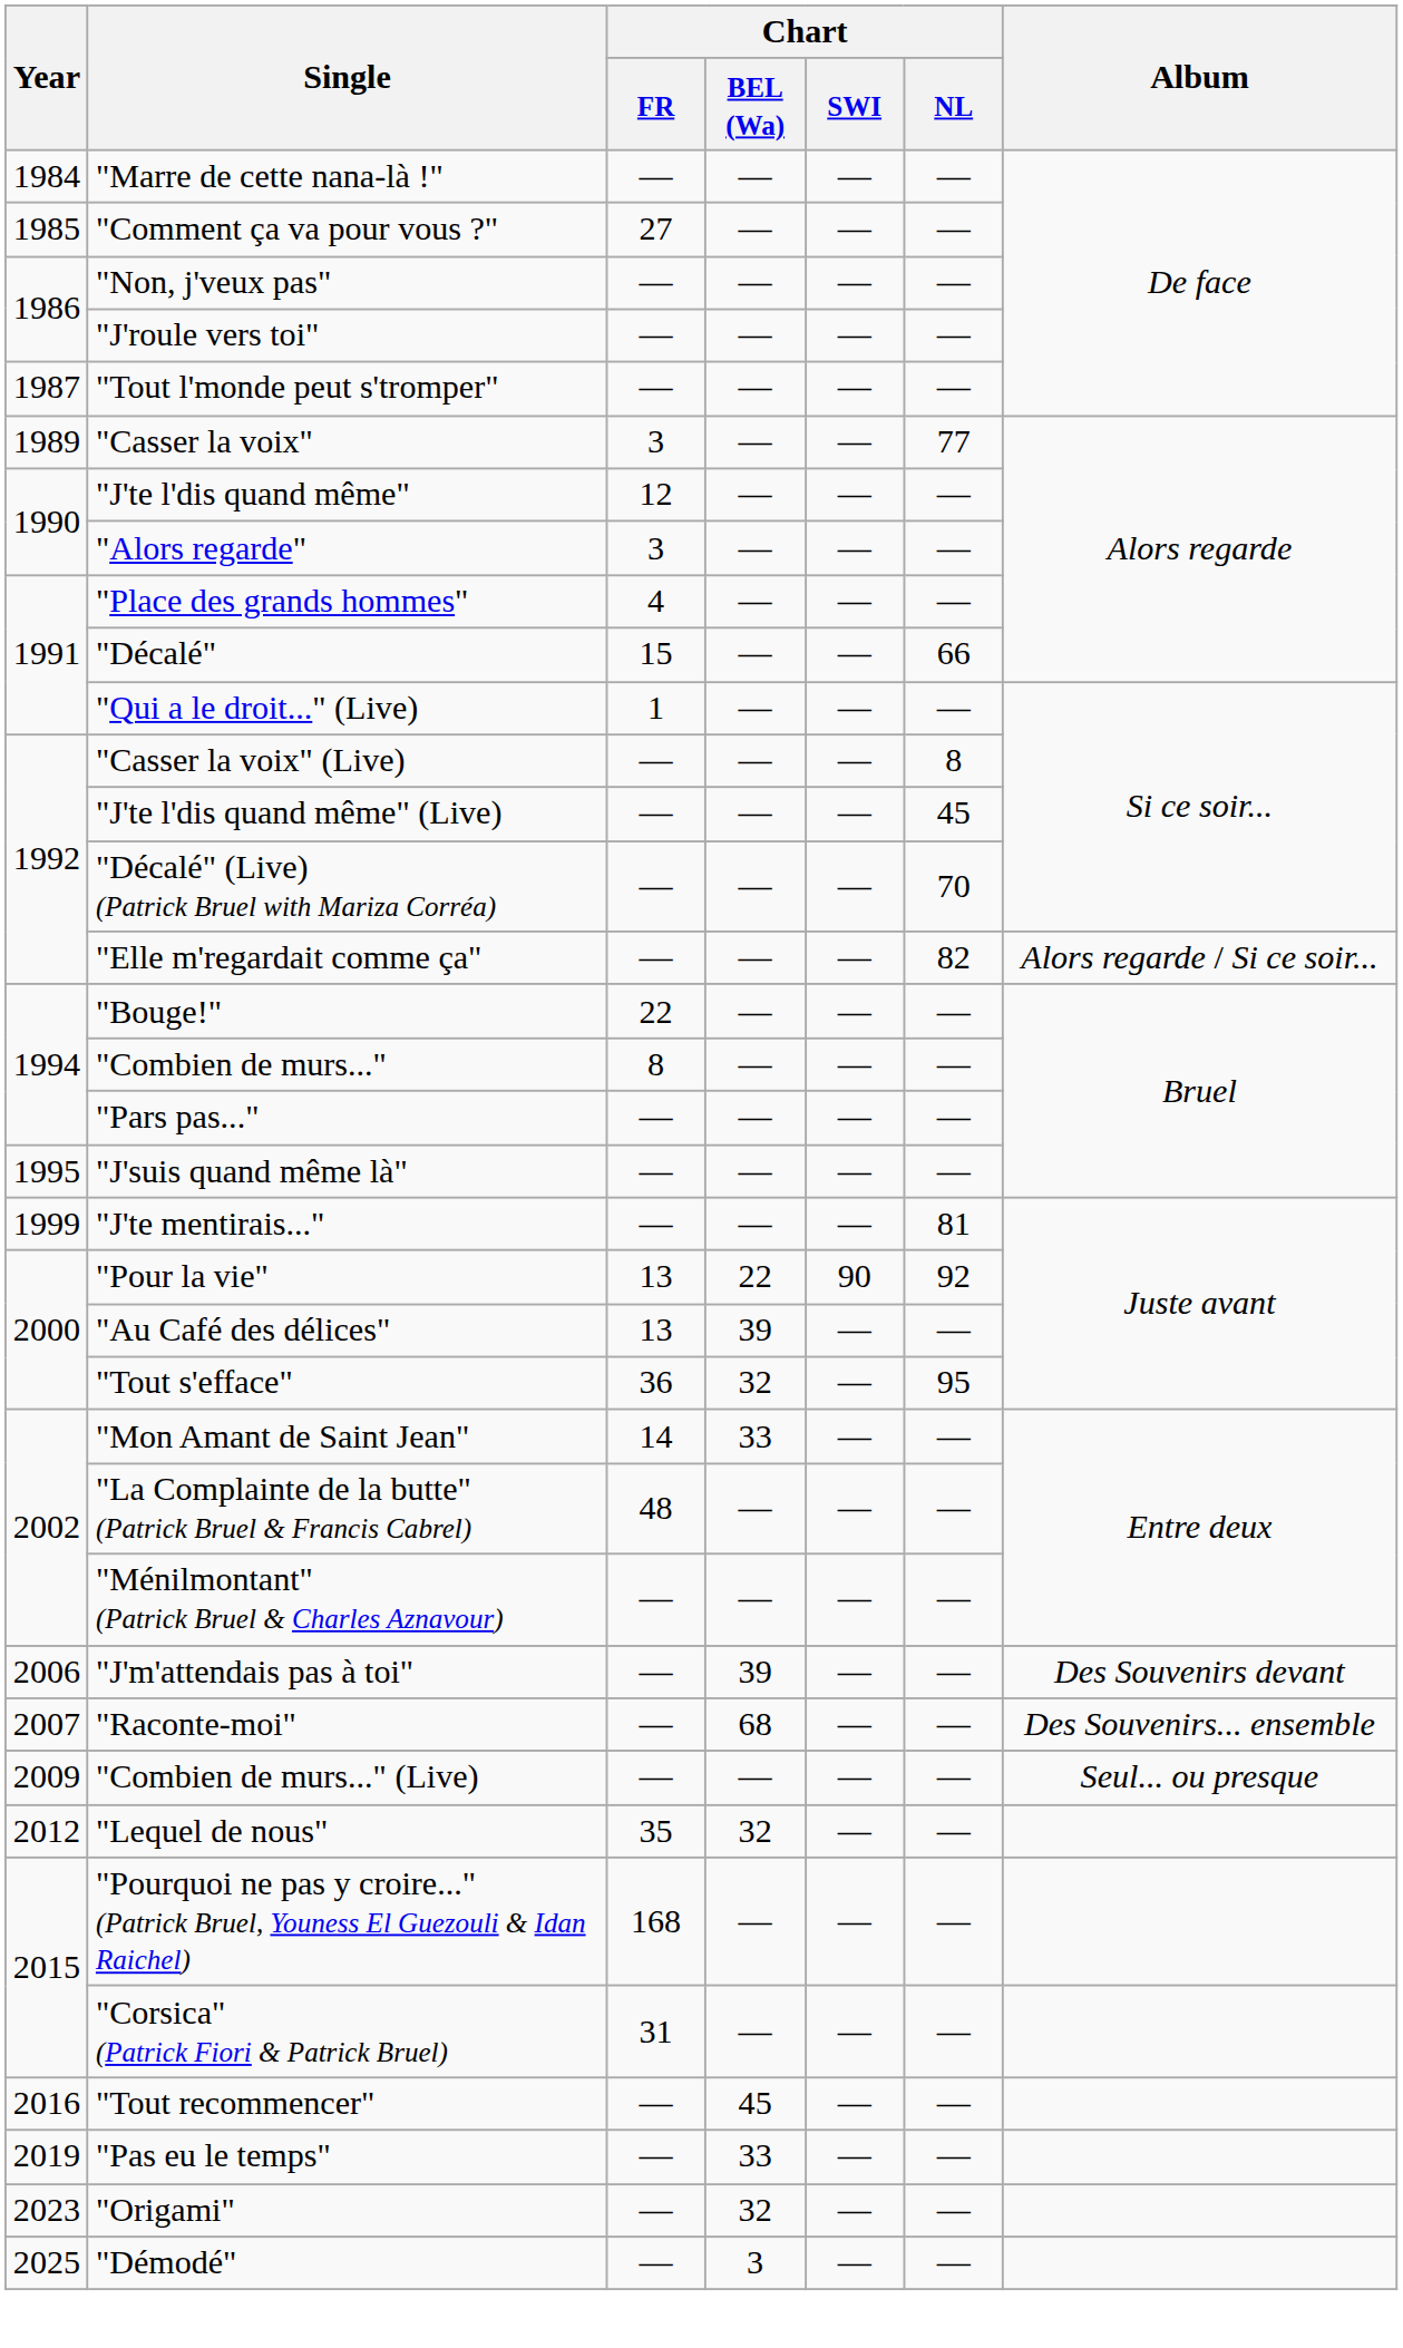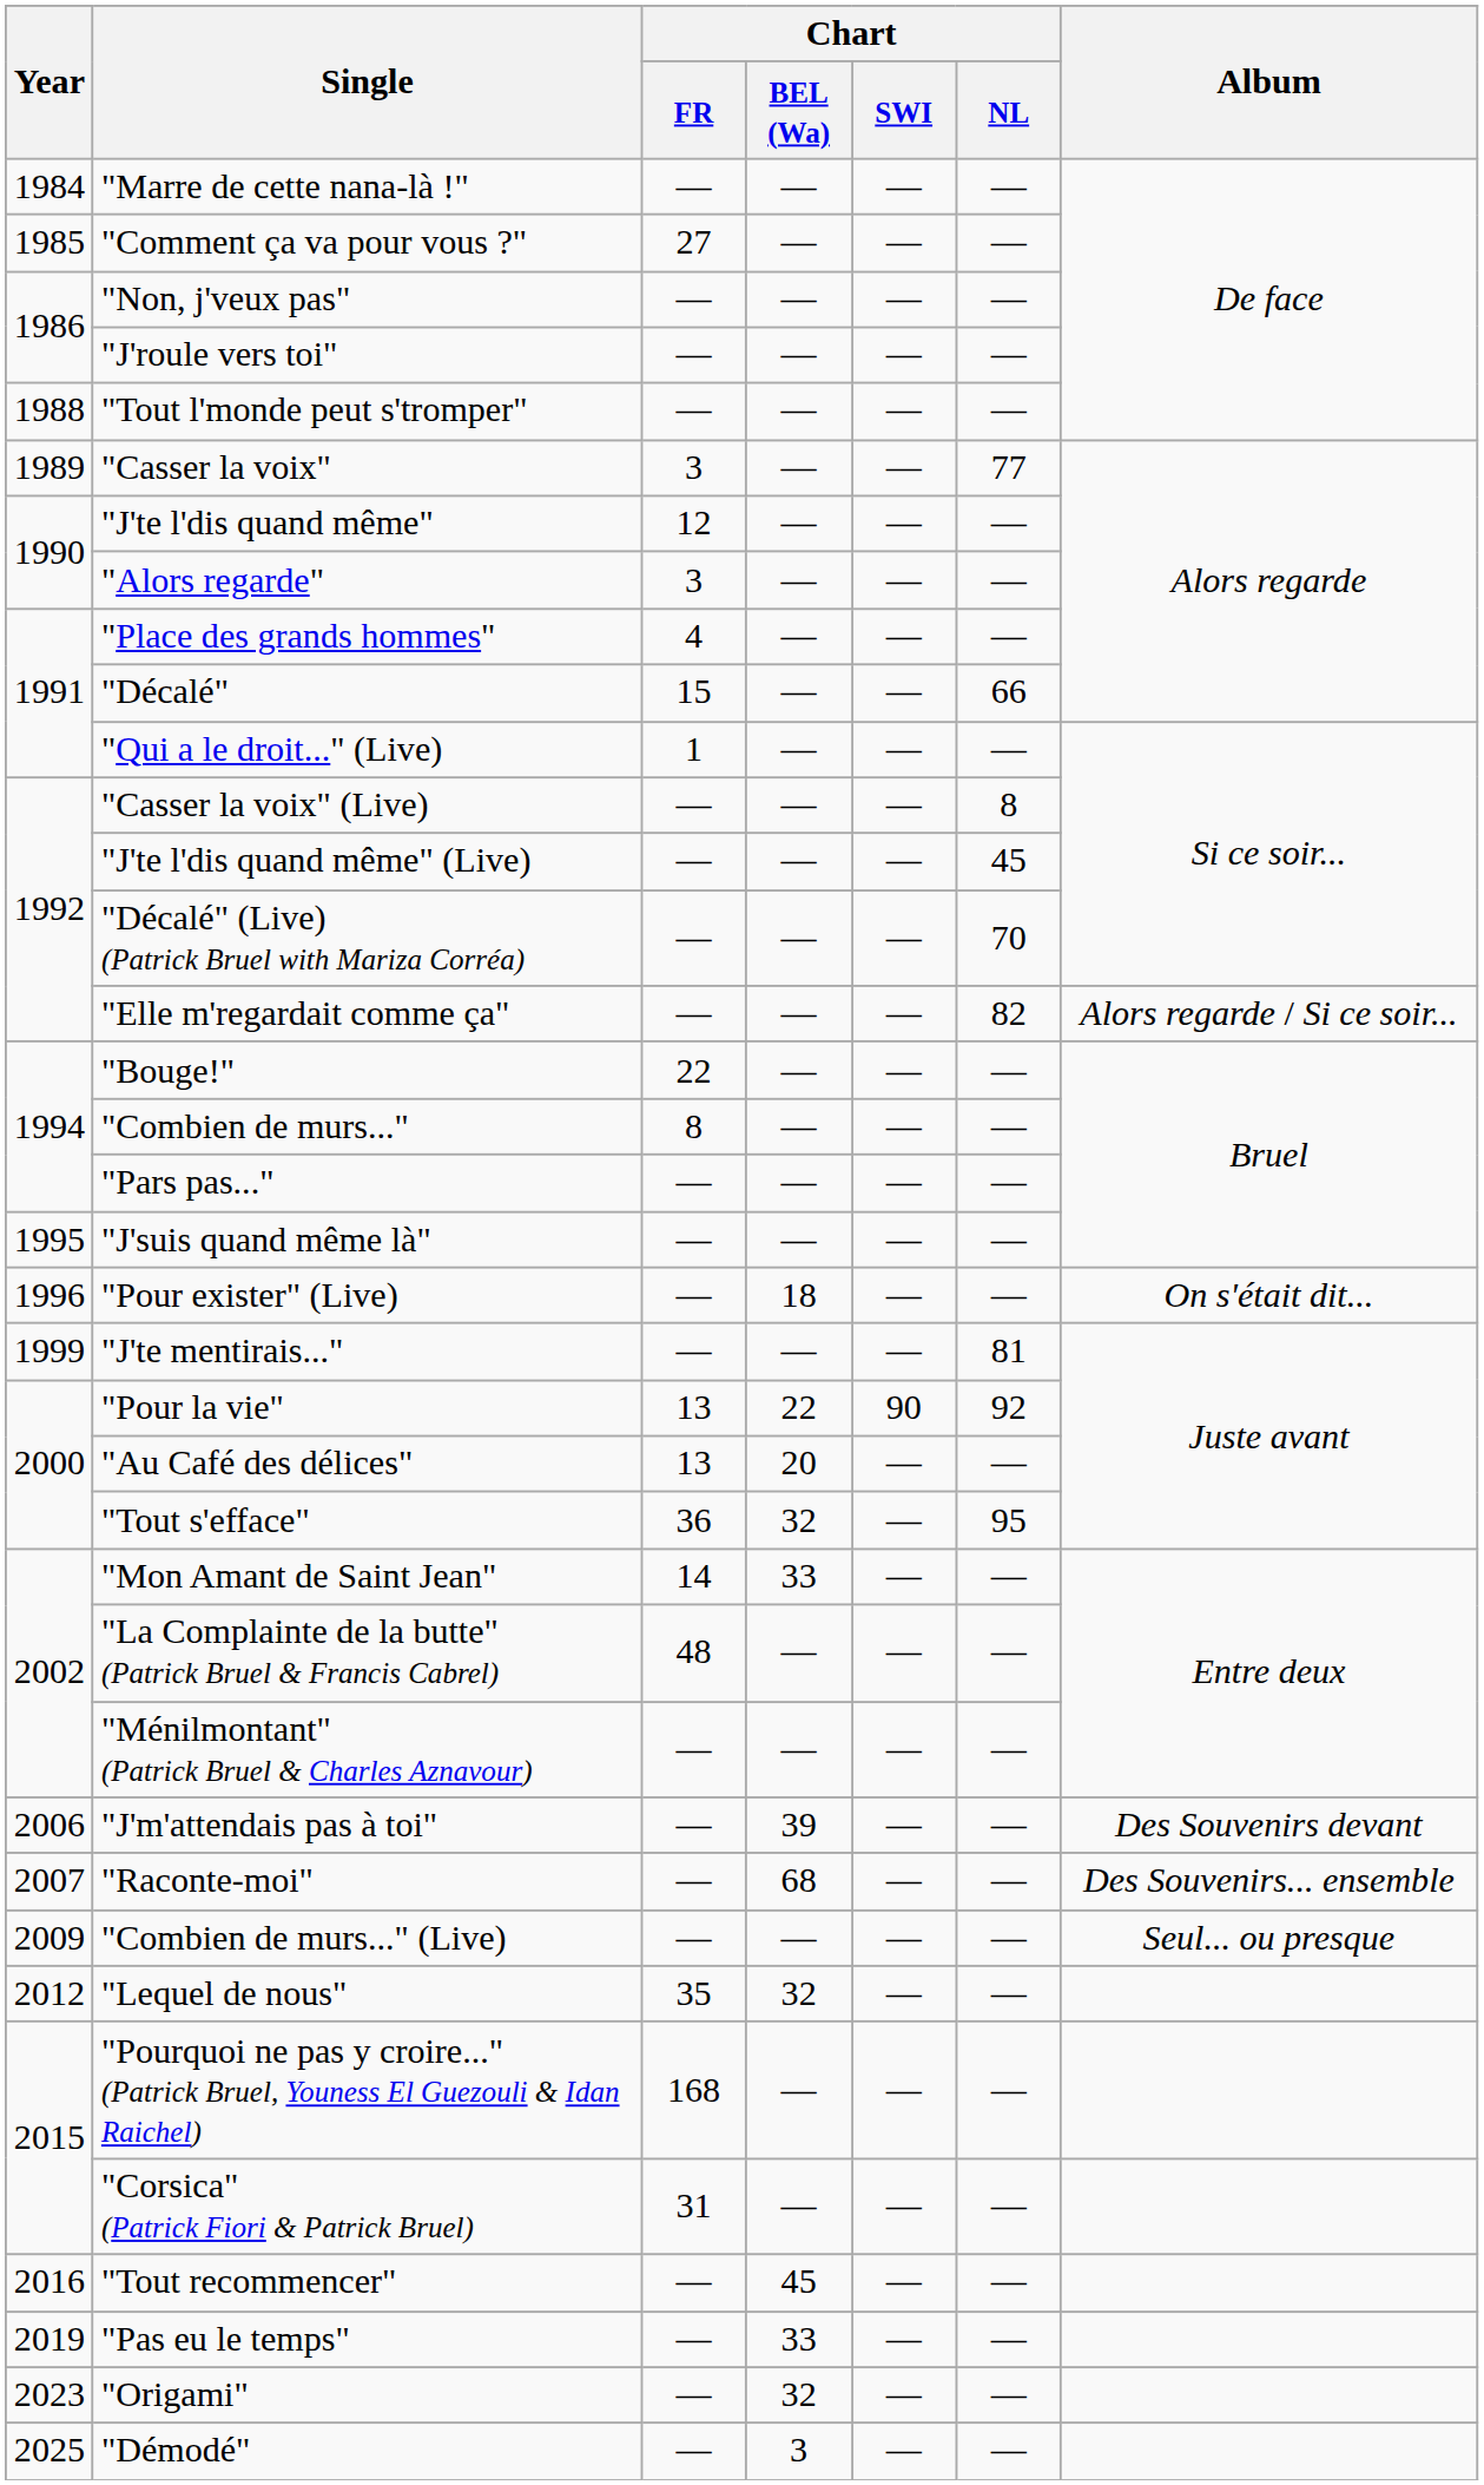 <table class="wikitable">
 <tr>
 <th align="center" rowspan="2" width="10">Year</th>
 <th align="center" rowspan="2" width="240">Single</th>
 <th align="center" colspan="4">Chart</th>
 <th align="center" rowspan="2" width="180">Album</th>
 </tr>
 <tr>
 <th width="40"><small><a href='#'>FR</a></small></th>
 <th width="40"><small><a href='#'>BEL <br>(Wa)</a></small><br></th>
 <th width="40"><small><a href='#'>SWI</a></small></th>
 <th width="40"><small><a href='#'>NL</a></small></th>
 </tr>
 <tr>
 <td align="center">1984</td>
 <td>"Marre de cette nana-là !"</td>
 <td align="center">—</td>
 <td align="center">—</td>
 <td align="center">—</td>
 <td align="center">—</td>
 <td align="center" rowspan="5"><em>De face</em></td>
 </tr>
 <tr>
 <td align="center">1985</td>
 <td>"Comment ça va pour vous ?"</td>
 <td align="center">27</td>
 <td align="center">—</td>
 <td align="center">—</td>
 <td align="center">—</td>
 </tr>
 <tr>
 <td align="center" rowspan="2">1986</td>
 <td>"Non, j'veux pas"</td>
 <td align="center">—</td>
 <td align="center">—</td>
 <td align="center">—</td>
 <td align="center">—</td>
 </tr>
 <tr>
 <td>"J'roule vers toi"</td>
 <td align="center">—</td>
 <td align="center">—</td>
 <td align="center">—</td>
 <td align="center">—</td>
 </tr>
 <tr>
-<td align="center">1987</td>
+<td align="center">1988</td>
 <td>"Tout l'monde peut s'tromper"</td>
 <td align="center">—</td>
 <td align="center">—</td>
 <td align="center">—</td>
 <td align="center">—</td>
 </tr>
 <tr>
 <td align="center">1989</td>
 <td>"Casser la voix"</td>
 <td align="center">3</td>
 <td align="center">—</td>
 <td align="center">—</td>
 <td align="center">77</td>
 <td align="center" rowspan="5"><em>Alors regarde</em></td>
 </tr>
 <tr>
 <td align="center" rowspan="2">1990</td>
 <td>"J'te l'dis quand même"</td>
 <td align="center">12</td>
 <td align="center">—</td>
 <td align="center">—</td>
 <td align="center">—</td>
 </tr>
 <tr>
 <td>"<a href='#'>Alors regarde</a>"</td>
 <td align="center">3</td>
 <td align="center">—</td>
 <td align="center">—</td>
 <td align="center">—</td>
 </tr>
 <tr>
 <td align="center" rowspan="3">1991</td>
 <td>"<a href='#'>Place des grands hommes</a>"</td>
 <td align="center">4</td>
 <td align="center">—</td>
 <td align="center">—</td>
 <td align="center">—</td>
 </tr>
 <tr>
 <td>"Décalé"</td>
 <td align="center">15</td>
 <td align="center">—</td>
 <td align="center">—</td>
 <td align="center">66</td>
 </tr>
 <tr>
 <td>"<a href='#'>Qui a le droit...</a>" (Live)</td>
 <td align="center">1</td>
 <td align="center">—</td>
 <td align="center">—</td>
 <td align="center">—</td>
 <td align="center" rowspan="4"><em>Si ce soir...</em></td>
 </tr>
 <tr>
 <td align="center" rowspan="4">1992</td>
 <td>"Casser la voix" (Live)</td>
 <td align="center">—</td>
 <td align="center">—</td>
 <td align="center">—</td>
 <td align="center">8</td>
 </tr>
 <tr>
 <td>"J'te l'dis quand même" (Live)</td>
 <td align="center">—</td>
 <td align="center">—</td>
 <td align="center">—</td>
 <td align="center">45</td>
 </tr>
 <tr>
 <td>"Décalé" (Live) <br><small><em>(Patrick Bruel with Mariza Corréa)</em></small></td>
 <td align="center">—</td>
 <td align="center">—</td>
 <td align="center">—</td>
 <td align="center">70</td>
 </tr>
 <tr>
 <td>"Elle m'regardait comme ça"</td>
 <td align="center">—</td>
 <td align="center">—</td>
 <td align="center">—</td>
 <td align="center">82</td>
 <td align="center"><em>Alors regarde</em> / <em>Si ce soir...</em></td>
 </tr>
 <tr>
 <td align="center" rowspan="3">1994</td>
 <td>"Bouge!"</td>
 <td align="center">22</td>
 <td align="center">—</td>
 <td align="center">—</td>
 <td align="center">—</td>
 <td align="center" rowspan="4"><em>Bruel</em></td>
 </tr>
 <tr>
 <td>"Combien de murs..."</td>
 <td align="center">8</td>
 <td align="center">—</td>
 <td align="center">—</td>
 <td align="center">—</td>
 </tr>
 <tr>
 <td>"Pars pas..."</td>
 <td align="center">—</td>
 <td align="center">—</td>
 <td align="center">—</td>
 <td align="center">—</td>
 </tr>
 <tr>
 <td align="center">1995</td>
 <td>"J'suis quand même là"</td>
 <td align="center">—</td>
 <td align="center">—</td>
 <td align="center">—</td>
 <td align="center">—</td>
 </tr>
 <tr>
+<td align="center">1996</td>
+<td>"Pour exister" (Live)</td>
+<td align="center">—</td>
+<td align="center">18</td>
+<td align="center">—</td>
+<td align="center">—</td>
+<td align="center"><em>On s'était dit...</em></td>
+</tr>
+<tr>
 <td align="center">1999</td>
 <td>"J'te mentirais..."</td>
 <td align="center">—</td>
 <td align="center">—</td>
 <td align="center">—</td>
 <td align="center">81</td>
 <td align="center" rowspan="4"><em>Juste avant</em></td>
 </tr>
 <tr>
 <td align="center" rowspan="3">2000</td>
 <td>"Pour la vie"</td>
 <td align="center">13</td>
 <td align="center">22</td>
 <td align="center">90</td>
 <td align="center">92</td>
 </tr>
 <tr>
 <td>"Au Café des délices"</td>
 <td align="center">13</td>
-<td align="center">39</td>
+<td align="center">20</td>
 <td align="center">—</td>
 <td align="center">—</td>
 </tr>
 <tr>
 <td>"Tout s'efface"</td>
 <td align="center">36</td>
 <td align="center">32</td>
 <td align="center">—</td>
 <td align="center">95</td>
 </tr>
 <tr>
 <td align="center" rowspan="3">2002</td>
 <td>"Mon Amant de Saint Jean"</td>
 <td align="center">14</td>
 <td align="center">33</td>
 <td align="center">—</td>
 <td align="center">—</td>
 <td align="center" rowspan="3"><em>Entre deux</em></td>
 </tr>
 <tr>
 <td>"La Complainte de la butte" <br><small><em>(Patrick Bruel & Francis Cabrel)</em></small></td>
 <td align="center">48</td>
 <td align="center">—</td>
 <td align="center">—</td>
 <td align="center">—</td>
 </tr>
 <tr>
 <td>"Ménilmontant" <br><small><em>(Patrick Bruel & <a href='#'>Charles Aznavour</a>)</em></small></td>
 <td align="center">—</td>
 <td align="center">—</td>
 <td align="center">—</td>
 <td align="center">—</td>
 </tr>
 <tr>
 <td align="center">2006</td>
 <td>"J'm'attendais pas à toi"</td>
 <td align="center">—</td>
 <td align="center">39</td>
 <td align="center">—</td>
 <td align="center">—</td>
 <td align="center"><em>Des Souvenirs devant</em></td>
 </tr>
 <tr>
 <td align="center">2007</td>
 <td>"Raconte-moi"</td>
 <td align="center">—</td>
 <td align="center">68</td>
 <td align="center">—</td>
 <td align="center">—</td>
 <td align="center"><em>Des Souvenirs... ensemble</em></td>
 </tr>
 <tr>
 <td align="center">2009</td>
 <td>"Combien de murs..." (Live)</td>
 <td align="center">—</td>
 <td align="center">—</td>
 <td align="center">—</td>
 <td align="center">—</td>
 <td align="center"><em>Seul... ou presque</em></td>
 </tr>
 <tr>
 <td align="center">2012</td>
 <td>"Lequel de nous"</td>
 <td align="center">35</td>
 <td align="center">32</td>
 <td align="center">—</td>
 <td align="center">—</td>
 <td align="center"></td>
 </tr>
 <tr>
 <td align="center" rowspan="2">2015</td>
 <td>"Pourquoi ne pas y croire..."<br><small><em>(Patrick Bruel, <a href='#'>Youness El Guezouli</a> & <a href='#'>Idan Raichel</a>)</em></small></td>
 <td align="center">168</td>
 <td align="center">—</td>
 <td align="center">—</td>
 <td align="center">—</td>
 <td align="center"></td>
 </tr>
 <tr>
 <td>"Corsica"<br><small><em>(<a href='#'>Patrick Fiori</a> & Patrick Bruel)</em></small></td>
 <td align="center">31</td>
 <td align="center">—</td>
 <td align="center">—</td>
 <td align="center">—</td>
 <td align="center"></td>
 </tr>
 <tr>
 <td align="center">2016</td>
 <td>"Tout recommencer"</td>
 <td align="center">—</td>
 <td align="center">45</td>
 <td align="center">—</td>
 <td align="center">—</td>
 <td align="center"></td>
 </tr>
 <tr>
 <td align="center">2019</td>
 <td>"Pas eu le temps"</td>
 <td align="center">—</td>
 <td align="center">33</td>
 <td align="center">—</td>
 <td align="center">—</td>
 <td align="center"></td>
 </tr>
 <tr>
 <td align="center">2023</td>
 <td>"Origami"<br></td>
 <td align="center">—</td>
 <td align="center">32</td>
 <td align="center">—</td>
 <td align="center">—</td>
 <td align="center"></td>
 </tr>
 <tr>
 <td align="center">2025</td>
 <td>"Démodé"<br></td>
 <td align="center">—</td>
 <td align="center">3</td>
 <td align="center">—</td>
 <td align="center">—</td>
 <td align="center"></td>
 </tr>
 </table>
